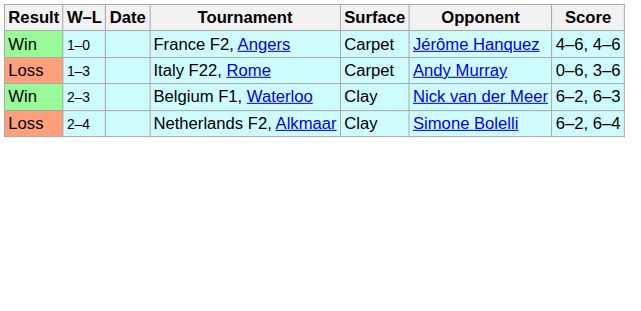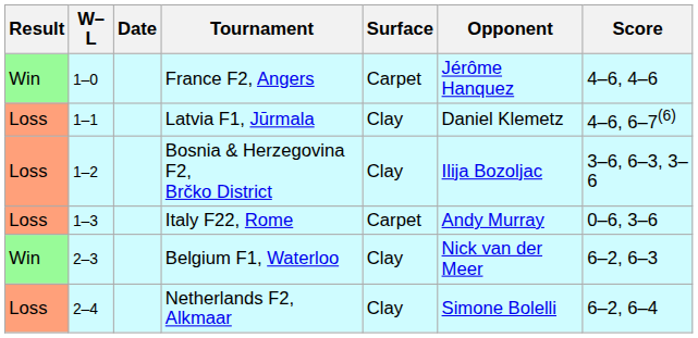 <table class="sortable wikitable">
 <tr>
 <th>Result</th>
 <th class="unsortable">W–L</th>
 <th>Date</th>
 <th>Tournament</th>
 <th>Surface</th>
 <th>Opponent</th>
 <th class="unsortable">Score</th>
 </tr>
 <tr style="background:#cffcff;">
 <td style="background:#98fb98;">Win</td>
 <td><small>1–0</small></td>
 <td></td>
 <td>France F2, <a href='#'>Angers</a></td>
 <td>Carpet</td>
 <td> <a href='#'>Jérôme Hanquez</a></td>
 <td>4–6, 4–6</td>
+</tr>
+<tr style="background:#cffcff;">
+<td style="background:#ffa07a;">Loss</td>
+<td><small>1–1</small></td>
+<td></td>
+<td>Latvia F1, <a href='#'>Jūrmala</a></td>
+<td>Clay</td>
+<td> Daniel Klemetz</td>
+<td>4–6, 6–7<sup>(6)</sup></td>
+</tr>
+<tr style="background:#cffcff;">
+<td style="background:#ffa07a;">Loss</td>
+<td><small>1–2</small></td>
+<td></td>
+<td>Bosnia & Herzegovina F2,<br><a href='#'>Brčko District</a></td>
+<td>Clay</td>
+<td> <a href='#'>Ilija Bozoljac</a></td>
+<td>3–6, 6–3, 3–6</td>
 </tr>
 <tr style="background:#cffcff;">
 <td style="background:#ffa07a;">Loss</td>
 <td><small>1–3</small></td>
 <td></td>
 <td>Italy F22, <a href='#'>Rome</a></td>
 <td>Carpet</td>
 <td> <a href='#'>Andy Murray</a></td>
 <td>0–6, 3–6</td>
 </tr>
 <tr style="background:#cffcff;">
 <td style="background:#98fb98;">Win</td>
 <td><small>2–3</small></td>
 <td></td>
 <td>Belgium F1, <a href='#'>Waterloo</a></td>
 <td>Clay</td>
 <td> <a href='#'>Nick van der Meer</a></td>
 <td>6–2, 6–3</td>
 </tr>
 <tr style="background:#cffcff;">
 <td style="background:#ffa07a;">Loss</td>
 <td><small>2–4</small></td>
 <td></td>
 <td>Netherlands F2, <a href='#'>Alkmaar</a></td>
 <td>Clay</td>
 <td> <a href='#'>Simone Bolelli</a></td>
 <td>6–2, 6–4</td>
 </tr>
 </table>
